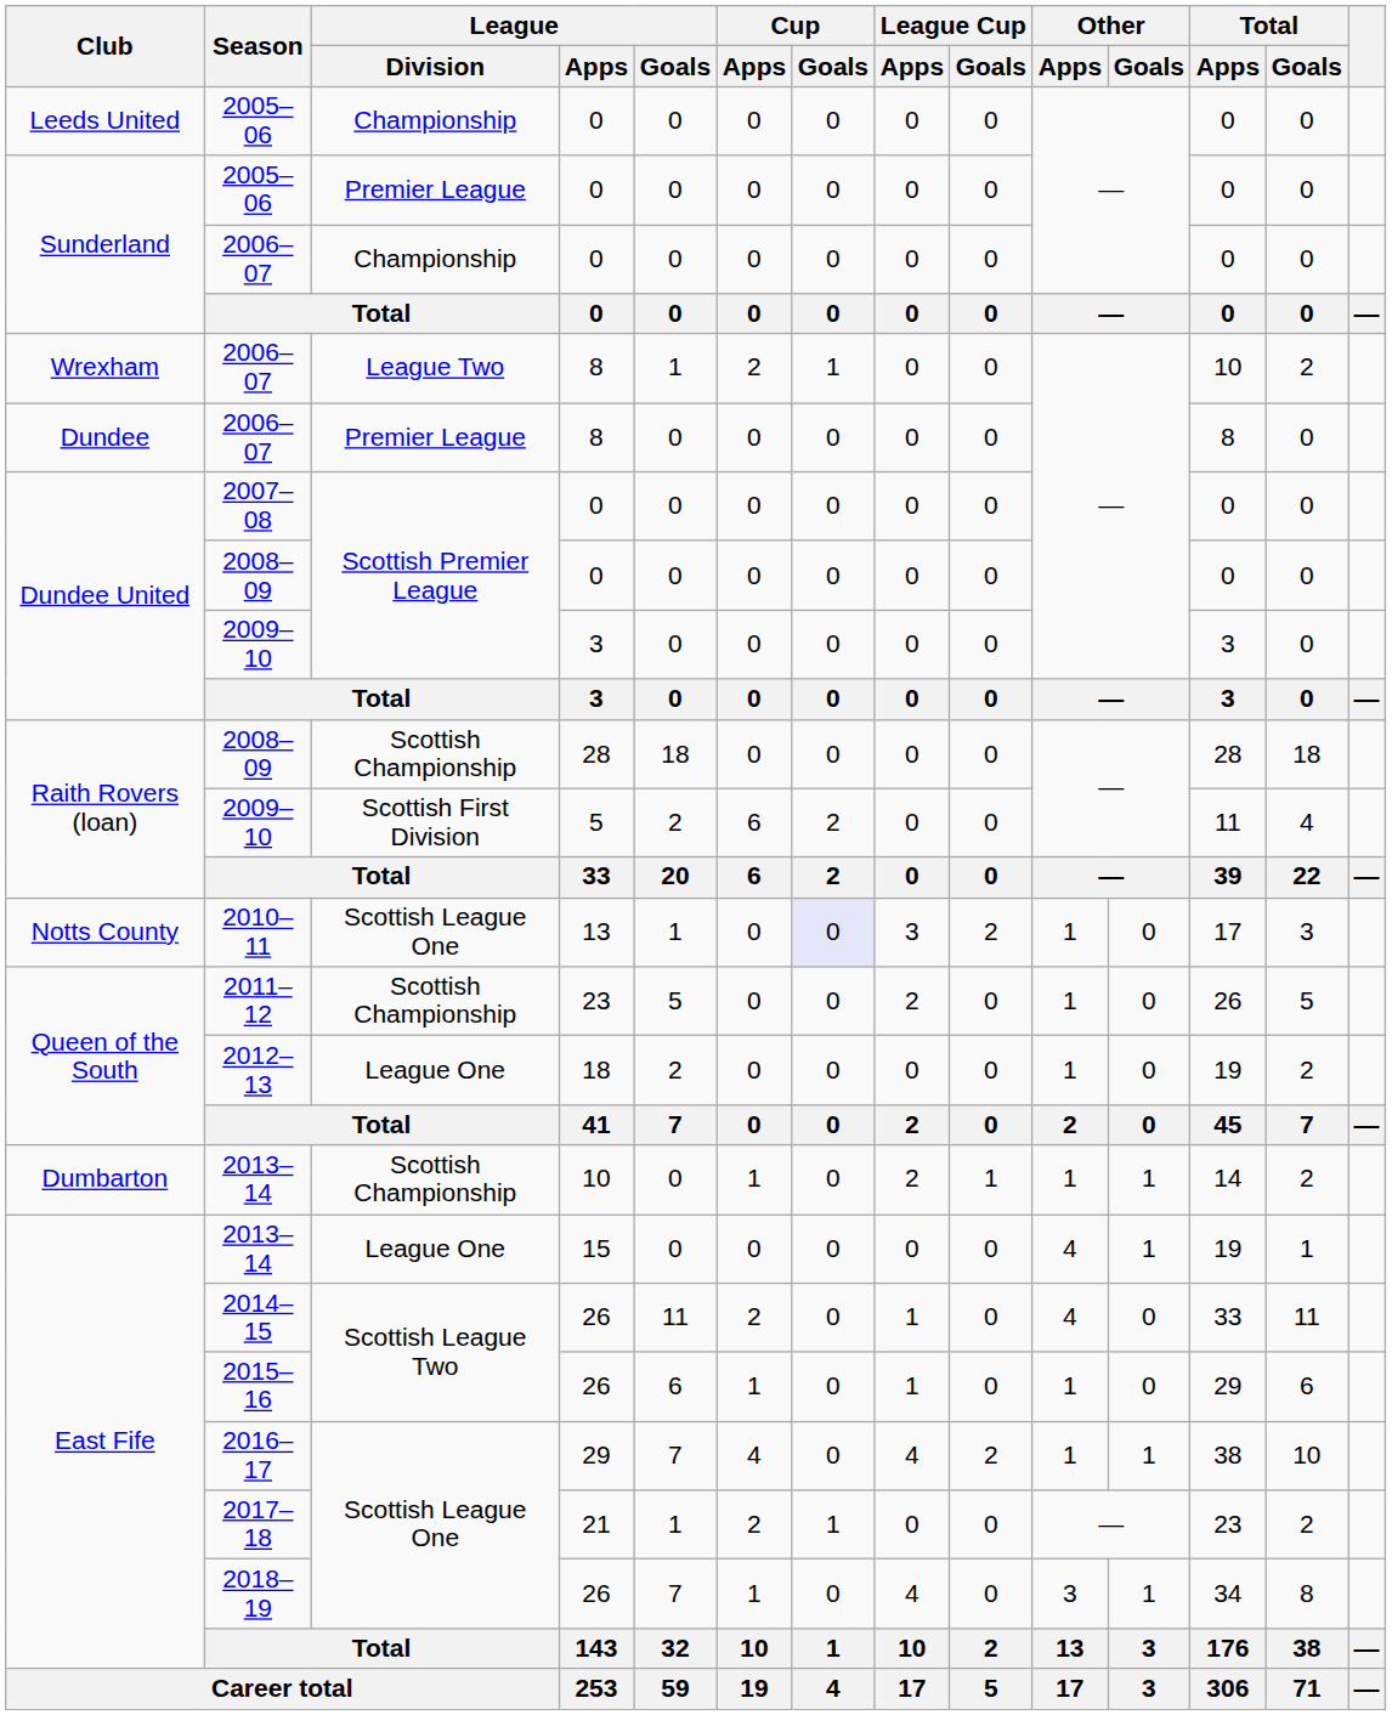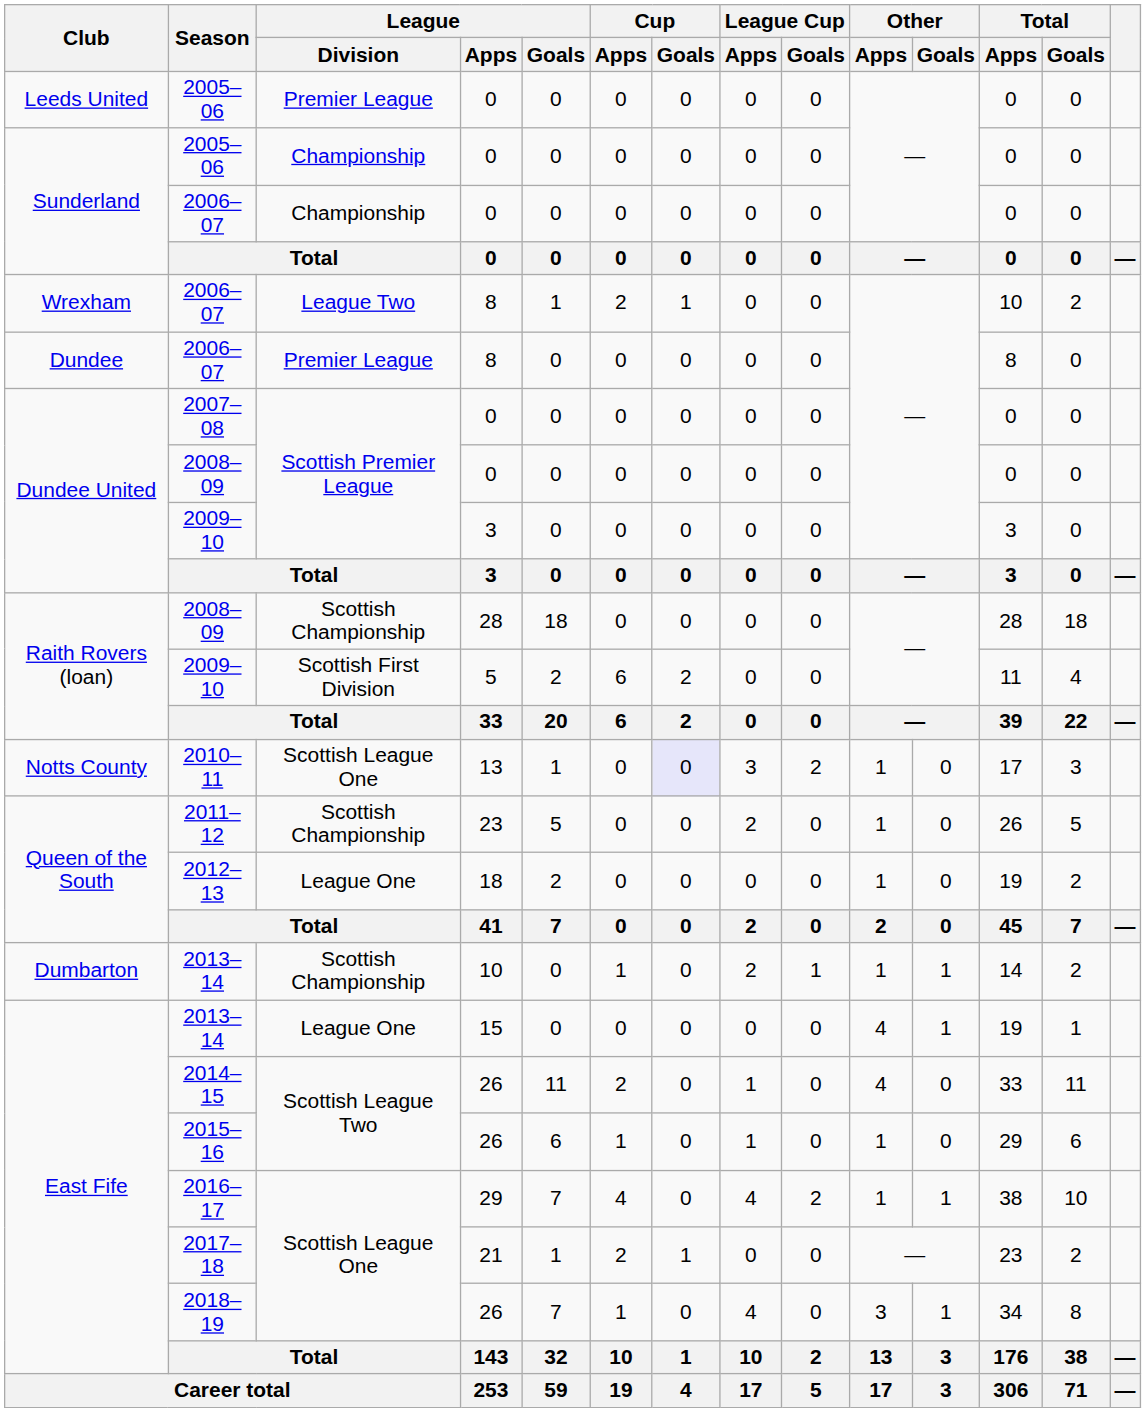 <table class="wikitable" style="text-align:center">
 <tr>
 <th rowspan="2">Club</th>
 <th rowspan="2">Season</th>
 <th colspan="3">League</th>
 <th colspan="2">Cup</th>
 <th colspan="2">League Cup</th>
 <th colspan="2">Other</th>
 <th colspan="2">Total</th>
 <th rowspan="2"></th>
 </tr>
 <tr>
 <th>Division</th>
 <th>Apps</th>
 <th>Goals</th>
 <th>Apps</th>
 <th>Goals</th>
 <th>Apps</th>
 <th>Goals</th>
 <th>Apps</th>
 <th>Goals</th>
 <th>Apps</th>
 <th>Goals</th>
 </tr>
 <tr>
 <td><a href='#'>Leeds United</a></td>
 <td><a href='#'>2005–06</a></td>
-<td><a href='#'>Championship</a></td>
+<td><a href='#'>Premier League</a></td>
 <td>0</td>
 <td>0</td>
 <td>0</td>
 <td>0</td>
 <td>0</td>
 <td>0</td>
 <td rowspan="3" colspan="2">—</td>
 <td>0</td>
 <td>0</td>
 <td></td>
 </tr>
 <tr>
 <td rowspan="3"><a href='#'>Sunderland</a></td>
 <td><a href='#'>2005–06</a></td>
-<td><a href='#'>Premier League</a></td>
+<td><a href='#'>Championship</a></td>
 <td>0</td>
 <td>0</td>
 <td>0</td>
 <td>0</td>
 <td>0</td>
 <td>0</td>
 <td>0</td>
 <td>0</td>
 <td></td>
 </tr>
 <tr>
 <td><a href='#'>2006–07</a></td>
 <td>Championship</td>
 <td>0</td>
 <td>0</td>
 <td>0</td>
 <td>0</td>
 <td>0</td>
 <td>0</td>
 <td>0</td>
 <td>0</td>
 <td></td>
 </tr>
 <tr>
 <th colspan="2">Total</th>
 <th>0</th>
 <th>0</th>
 <th>0</th>
 <th>0</th>
 <th>0</th>
 <th>0</th>
 <th colspan="2">—</th>
 <th>0</th>
 <th>0</th>
 <th>—</th>
 </tr>
 <tr>
 <td><a href='#'>Wrexham</a></td>
 <td><a href='#'>2006–07</a></td>
 <td><a href='#'>League Two</a></td>
 <td>8</td>
 <td>1</td>
 <td>2</td>
 <td>1</td>
 <td>0</td>
 <td>0</td>
 <td rowspan="5" colspan="2">—</td>
 <td>10</td>
 <td>2</td>
 <td></td>
 </tr>
 <tr>
 <td><a href='#'>Dundee</a></td>
 <td><a href='#'>2006–07</a></td>
 <td><a href='#'>Premier League</a></td>
 <td>8</td>
 <td>0</td>
 <td>0</td>
 <td>0</td>
 <td>0</td>
 <td>0</td>
 <td>8</td>
 <td>0</td>
 <td></td>
 </tr>
 <tr>
 <td rowspan="4"><a href='#'>Dundee United</a></td>
 <td><a href='#'>2007–08</a></td>
 <td rowspan="3"><a href='#'>Scottish Premier League</a></td>
 <td>0</td>
 <td>0</td>
 <td>0</td>
 <td>0</td>
 <td>0</td>
 <td>0</td>
 <td>0</td>
 <td>0</td>
 <td></td>
 </tr>
 <tr>
 <td><a href='#'>2008–09</a></td>
 <td>0</td>
 <td>0</td>
 <td>0</td>
 <td>0</td>
 <td>0</td>
 <td>0</td>
 <td>0</td>
 <td>0</td>
 <td></td>
 </tr>
 <tr>
 <td><a href='#'>2009–10</a></td>
 <td>3</td>
 <td>0</td>
 <td>0</td>
 <td>0</td>
 <td>0</td>
 <td>0</td>
 <td>3</td>
 <td>0</td>
 <td></td>
 </tr>
 <tr>
 <th colspan="2">Total</th>
 <th>3</th>
 <th>0</th>
 <th>0</th>
 <th>0</th>
 <th>0</th>
 <th>0</th>
 <th colspan="2">—</th>
 <th>3</th>
 <th>0</th>
 <th>—</th>
 </tr>
 <tr>
 <td rowspan="3"><a href='#'>Raith Rovers</a> (loan)</td>
 <td><a href='#'>2008–09</a></td>
 <td>Scottish Championship</td>
 <td>28</td>
 <td>18</td>
 <td>0</td>
 <td>0</td>
 <td>0</td>
 <td>0</td>
 <td rowspan="2" colspan="2">—</td>
 <td>28</td>
 <td>18</td>
 <td></td>
 </tr>
 <tr>
 <td><a href='#'>2009–10</a></td>
 <td>Scottish First Division</td>
 <td>5</td>
 <td>2</td>
 <td>6</td>
 <td>2</td>
 <td>0</td>
 <td>0</td>
 <td>11</td>
 <td>4</td>
 <td></td>
 </tr>
 <tr>
 <th colspan="2">Total</th>
 <th>33</th>
 <th>20</th>
 <th>6</th>
 <th>2</th>
 <th>0</th>
 <th>0</th>
 <th colspan="2">—</th>
 <th>39</th>
 <th>22</th>
 <th>—</th>
 </tr>
 <tr>
 <td><a href='#'>Notts County</a></td>
 <td><a href='#'>2010–11</a></td>
 <td>Scottish League One</td>
 <td>13</td>
 <td>1</td>
 <td>0</td>
 <td style="background: lavender;">0</td>
 <td>3</td>
 <td>2</td>
 <td>1</td>
 <td>0</td>
 <td>17</td>
 <td>3</td>
 <td></td>
 </tr>
 <tr>
 <td rowspan="3"><a href='#'>Queen of the South</a></td>
 <td><a href='#'>2011–12</a></td>
 <td>Scottish Championship</td>
 <td>23</td>
 <td>5</td>
 <td>0</td>
 <td>0</td>
 <td>2</td>
 <td>0</td>
 <td>1</td>
 <td>0</td>
 <td>26</td>
 <td>5</td>
 <td></td>
 </tr>
 <tr>
 <td><a href='#'>2012–13</a></td>
 <td>League One</td>
 <td>18</td>
 <td>2</td>
 <td>0</td>
 <td>0</td>
 <td>0</td>
 <td>0</td>
 <td>1</td>
 <td>0</td>
 <td>19</td>
 <td>2</td>
 <td></td>
 </tr>
 <tr>
 <th colspan="2">Total</th>
 <th>41</th>
 <th>7</th>
 <th>0</th>
 <th>0</th>
 <th>2</th>
 <th>0</th>
 <th>2</th>
 <th>0</th>
 <th>45</th>
 <th>7</th>
 <th>—</th>
 </tr>
 <tr>
 <td><a href='#'>Dumbarton</a></td>
 <td><a href='#'>2013–14</a></td>
 <td>Scottish Championship</td>
 <td>10</td>
 <td>0</td>
 <td>1</td>
 <td>0</td>
 <td>2</td>
 <td>1</td>
 <td>1</td>
 <td>1</td>
 <td>14</td>
 <td>2</td>
 <td></td>
 </tr>
 <tr>
 <td rowspan="7"><a href='#'>East Fife</a></td>
 <td><a href='#'>2013–14</a></td>
 <td>League One</td>
 <td>15</td>
 <td>0</td>
 <td>0</td>
 <td>0</td>
 <td>0</td>
 <td>0</td>
 <td>4</td>
 <td>1</td>
 <td>19</td>
 <td>1</td>
 <td></td>
 </tr>
 <tr>
 <td><a href='#'>2014–15</a></td>
 <td rowspan="2">Scottish League Two</td>
 <td>26</td>
 <td>11</td>
 <td>2</td>
 <td>0</td>
 <td>1</td>
 <td>0</td>
 <td>4</td>
 <td>0</td>
 <td>33</td>
 <td>11</td>
 <td></td>
 </tr>
 <tr>
 <td><a href='#'>2015–16</a></td>
 <td>26</td>
 <td>6</td>
 <td>1</td>
 <td>0</td>
 <td>1</td>
 <td>0</td>
 <td>1</td>
 <td>0</td>
 <td>29</td>
 <td>6</td>
 <td></td>
 </tr>
 <tr>
 <td><a href='#'>2016–17</a></td>
 <td rowspan="3">Scottish League One</td>
 <td>29</td>
 <td>7</td>
 <td>4</td>
 <td>0</td>
 <td>4</td>
 <td>2</td>
 <td>1</td>
 <td>1</td>
 <td>38</td>
 <td>10</td>
 <td></td>
 </tr>
 <tr>
 <td><a href='#'>2017–18</a></td>
 <td>21</td>
 <td>1</td>
 <td>2</td>
 <td>1</td>
 <td>0</td>
 <td>0</td>
 <td colspan="2">—</td>
 <td>23</td>
 <td>2</td>
 <td></td>
 </tr>
 <tr>
 <td><a href='#'>2018–19</a></td>
 <td>26</td>
 <td>7</td>
 <td>1</td>
 <td>0</td>
 <td>4</td>
 <td>0</td>
 <td>3</td>
 <td>1</td>
 <td>34</td>
 <td>8</td>
 <td></td>
 </tr>
 <tr>
 <th colspan="2">Total</th>
 <th>143</th>
 <th>32</th>
 <th>10</th>
 <th>1</th>
 <th>10</th>
 <th>2</th>
 <th>13</th>
 <th>3</th>
 <th>176</th>
 <th>38</th>
 <th>—</th>
 </tr>
 <tr>
 <th colspan="3">Career total</th>
 <th>253</th>
 <th>59</th>
 <th>19</th>
 <th>4</th>
 <th>17</th>
 <th>5</th>
 <th>17</th>
 <th>3</th>
 <th>306</th>
 <th>71</th>
 <th>—</th>
 </tr>
 </table>
